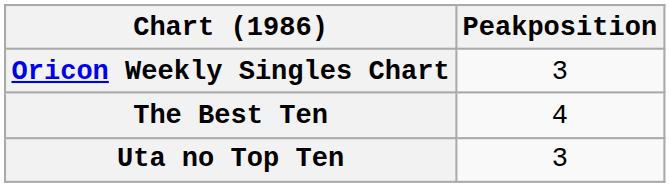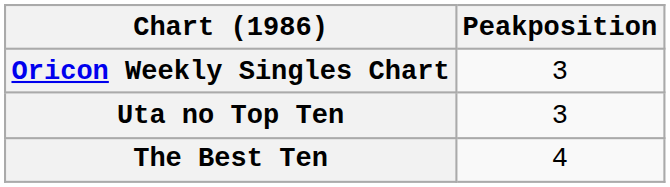 <table class="wikitable plainrowheaders" style="text-align:center;">
 <tr>
 <th>Chart (1986)</th>
 <th>Peakposition</th>
 </tr>
 <tr>
 <th scope="row"><a href='#'>Oricon</a> Weekly Singles Chart</th>
 <td>3</td>
 </tr>
 <tr>
+<th scope="row">Uta no Top Ten</th>
+<td>3</td>
+</tr>
+<tr>
 <th scope="row">The Best Ten</th>
 <td>4</td>
 </tr>
-<tr>
-<th scope="row">Uta no Top Ten</th>
-<td>3</td>
-</tr>
 </table>
